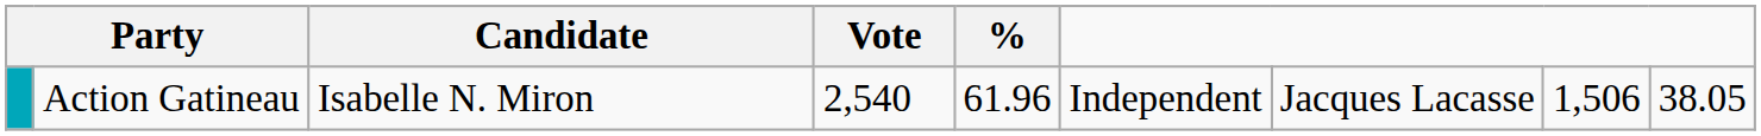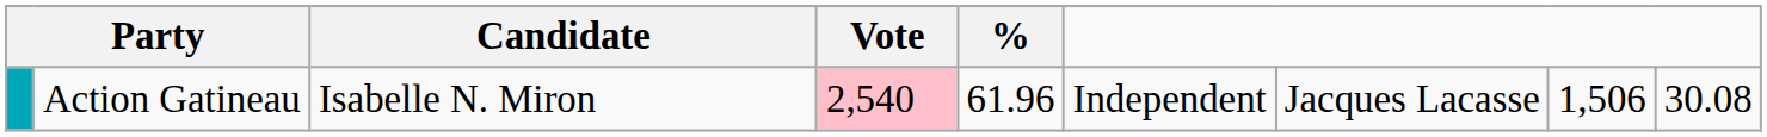 <table class="wikitable">
 <tr>
 <th bgcolor="#DDDDFF" width="100px" colspan="2">Party</th>
 <th bgcolor="#DDDDFF" width="200px">Candidate</th>
 <th bgcolor="#DDDDFF" width="50px">Vote</th>
 <th bgcolor="#DDDDFF" width="30px">%</th>
 </tr>
 <tr>
 <td bgcolor=#00a7ba> </td>
 <td>Action Gatineau</td>
 <td>Isabelle N. Miron</td>
-<td>2,540</td>
+<td style="background: pink;">2,540</td>
 <td>61.96<br></td>
 <td>Independent</td>
 <td>Jacques Lacasse</td>
 <td>1,506</td>
-<td>38.05</td>
+<td>30.08</td>
 </tr>
 </table>
